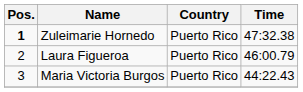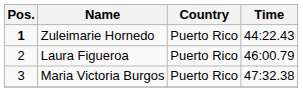 <table class="wikitable sortable">
 <tr>
 <th>Pos.</th>
 <th>Name</th>
 <th>Country</th>
 <th>Time</th>
 </tr>
 <tr>
 <td align="center"><strong>1</strong></td>
 <td>Zuleimarie Hornedo</td>
 <td>Puerto Rico</td>
-<td align="right">47:32.38</td>
+<td align="right">44:22.43</td>
 </tr>
 <tr>
 <td align="center">2</td>
 <td>Laura Figueroa</td>
 <td>Puerto Rico</td>
 <td align="right">46:00.79</td>
 </tr>
 <tr>
 <td align="center">3</td>
 <td>Maria Victoria Burgos</td>
 <td>Puerto Rico</td>
-<td align="right">44:22.43</td>
+<td align="right">47:32.38</td>
 </tr>
 <tr>
 </tr>
 </table>
